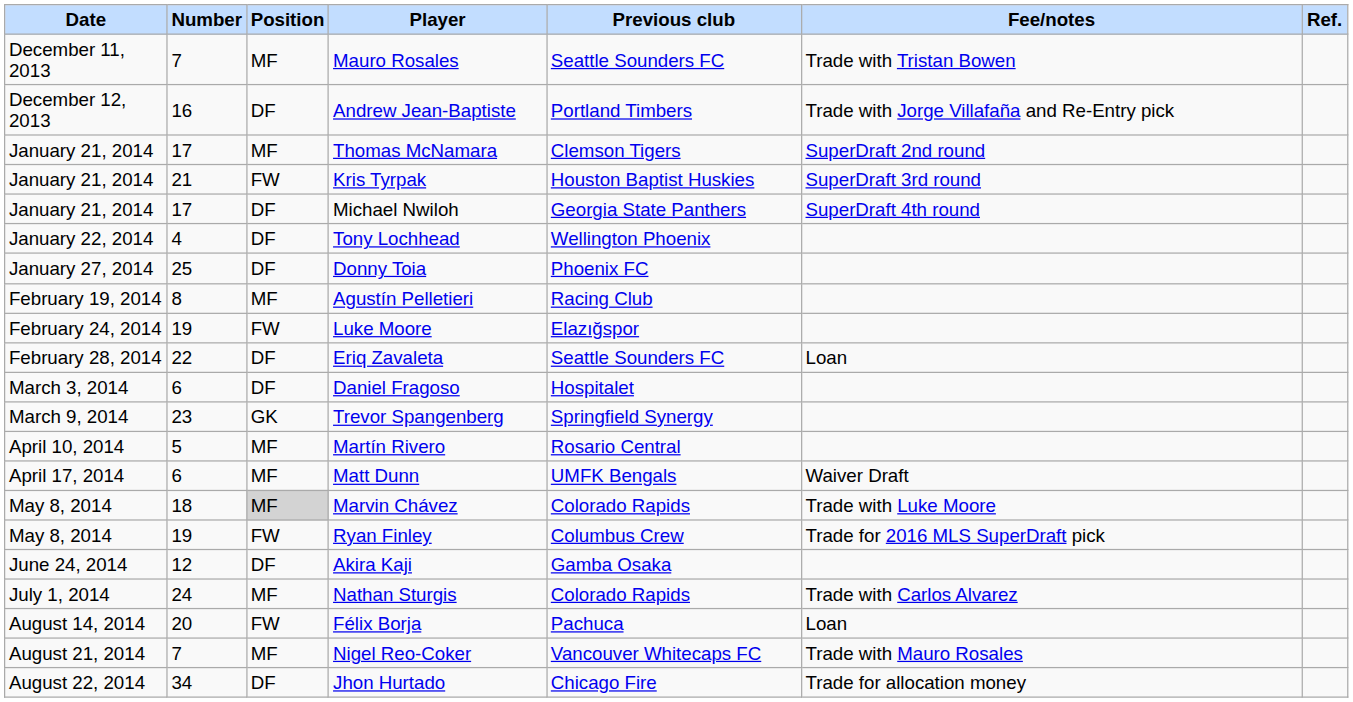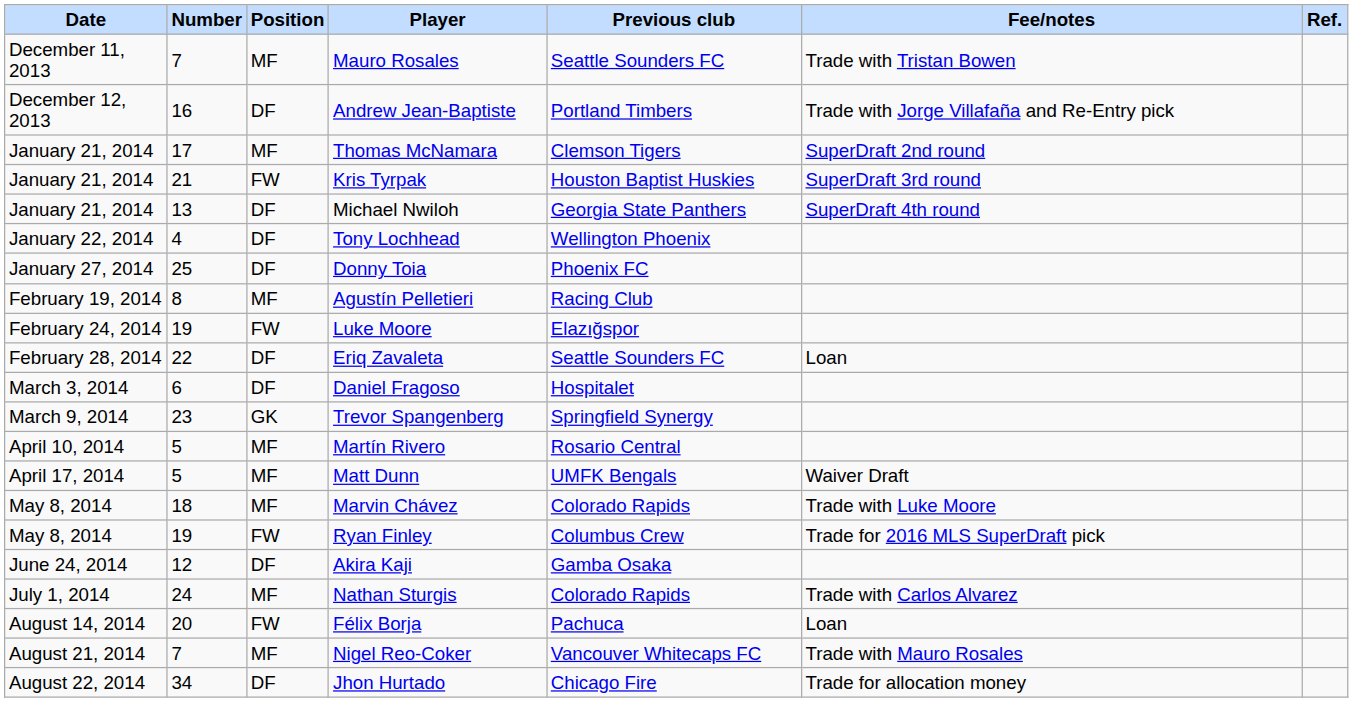 <table class="wikitable" style="text-align:left; font-size:95%;">
 <tr>
 <th style="background:#c2ddff; width:125px;">Date</th>
 <th style="background:#c2ddff; width:50px;">Number</th>
 <th style="background:#c2ddff; width:50px;">Position</th>
 <th style="background:#c2ddff; width:170px;">Player</th>
 <th style="background:#c2ddff; width:200px;">Previous club</th>
 <th style="background:#c2ddff; width:400px;">Fee/notes</th>
 <th style="background:#c2ddff; width:30px;">Ref.</th>
 </tr>
 <tr>
 <td>December 11, 2013</td>
 <td>7</td>
 <td>MF</td>
 <td> <a href='#'>Mauro Rosales</a></td>
 <td><a href='#'>Seattle Sounders FC</a></td>
 <td>Trade with <a href='#'>Tristan Bowen</a></td>
 <td></td>
 </tr>
 <tr>
 <td>December 12, 2013</td>
 <td>16</td>
 <td>DF</td>
 <td> <a href='#'>Andrew Jean-Baptiste</a></td>
 <td><a href='#'>Portland Timbers</a></td>
 <td>Trade with <a href='#'>Jorge Villafaña</a> and Re-Entry pick</td>
 <td></td>
 </tr>
 <tr>
 <td>January 21, 2014</td>
 <td>17</td>
 <td>MF</td>
 <td> <a href='#'>Thomas McNamara</a></td>
 <td><a href='#'>Clemson Tigers</a></td>
 <td><a href='#'>SuperDraft 2nd round</a></td>
 <td></td>
 </tr>
 <tr>
 <td>January 21, 2014</td>
 <td>21</td>
 <td>FW</td>
 <td> <a href='#'>Kris Tyrpak</a></td>
 <td><a href='#'>Houston Baptist Huskies</a></td>
 <td><a href='#'>SuperDraft 3rd round</a></td>
 <td></td>
 </tr>
 <tr>
 <td>January 21, 2014</td>
-<td>17</td>
+<td>13</td>
 <td>DF</td>
 <td> Michael Nwiloh</td>
 <td><a href='#'>Georgia State Panthers</a></td>
 <td><a href='#'>SuperDraft 4th round</a></td>
 <td></td>
 </tr>
 <tr>
 <td>January 22, 2014</td>
 <td>4</td>
 <td>DF</td>
 <td> <a href='#'>Tony Lochhead</a></td>
 <td> <a href='#'>Wellington Phoenix</a></td>
 <td></td>
 <td></td>
 </tr>
 <tr>
 <td>January 27, 2014</td>
 <td>25</td>
 <td>DF</td>
 <td> <a href='#'>Donny Toia</a></td>
 <td><a href='#'>Phoenix FC</a></td>
 <td></td>
 <td></td>
 </tr>
 <tr>
 <td>February 19, 2014</td>
 <td>8</td>
 <td>MF</td>
 <td> <a href='#'>Agustín Pelletieri</a></td>
 <td> <a href='#'>Racing Club</a></td>
 <td></td>
 <td></td>
 </tr>
 <tr>
 <td>February 24, 2014</td>
 <td>19</td>
 <td>FW</td>
 <td> <a href='#'>Luke Moore</a></td>
 <td> <a href='#'>Elazığspor</a></td>
 <td></td>
 <td></td>
 </tr>
 <tr>
 <td>February 28, 2014</td>
 <td>22</td>
 <td>DF</td>
 <td> <a href='#'>Eriq Zavaleta</a></td>
 <td><a href='#'>Seattle Sounders FC</a></td>
 <td>Loan</td>
 <td></td>
 </tr>
 <tr>
 <td>March 3, 2014</td>
 <td>6</td>
 <td>DF</td>
 <td> <a href='#'>Daniel Fragoso</a></td>
 <td> <a href='#'>Hospitalet</a></td>
 <td></td>
 <td></td>
 </tr>
 <tr>
 <td>March 9, 2014</td>
 <td>23</td>
 <td>GK</td>
 <td> <a href='#'>Trevor Spangenberg</a></td>
 <td><a href='#'>Springfield Synergy</a></td>
 <td></td>
 <td></td>
 </tr>
 <tr>
 <td>April 10, 2014</td>
 <td>5</td>
 <td>MF</td>
 <td> <a href='#'>Martín Rivero</a></td>
 <td> <a href='#'>Rosario Central</a></td>
 <td></td>
 <td></td>
 </tr>
 <tr>
 <td>April 17, 2014</td>
-<td>6</td>
+<td>5</td>
 <td>MF</td>
 <td> <a href='#'>Matt Dunn</a></td>
 <td><a href='#'>UMFK Bengals</a></td>
 <td>Waiver Draft</td>
 <td></td>
 </tr>
 <tr>
 <td>May 8, 2014</td>
 <td>18</td>
-<td style="background: lightgrey;">MF</td>
+<td>MF</td>
 <td> <a href='#'>Marvin Chávez</a></td>
 <td><a href='#'>Colorado Rapids</a></td>
 <td>Trade with <a href='#'>Luke Moore</a></td>
 <td></td>
 </tr>
 <tr>
 <td>May 8, 2014</td>
 <td>19</td>
 <td>FW</td>
 <td> <a href='#'>Ryan Finley</a></td>
 <td><a href='#'>Columbus Crew</a></td>
 <td>Trade for <a href='#'>2016 MLS SuperDraft</a> pick</td>
 <td></td>
 </tr>
 <tr>
 <td>June 24, 2014</td>
 <td>12</td>
 <td>DF</td>
 <td> <a href='#'>Akira Kaji</a></td>
 <td> <a href='#'>Gamba Osaka</a></td>
 <td></td>
 <td></td>
 </tr>
 <tr>
 <td>July 1, 2014</td>
 <td>24</td>
 <td>MF</td>
 <td> <a href='#'>Nathan Sturgis</a></td>
 <td><a href='#'>Colorado Rapids</a></td>
 <td>Trade with <a href='#'>Carlos Alvarez</a></td>
 <td></td>
 </tr>
 <tr>
 <td>August 14, 2014</td>
 <td>20</td>
 <td>FW</td>
 <td> <a href='#'>Félix Borja</a></td>
 <td> <a href='#'>Pachuca</a></td>
 <td>Loan</td>
 <td></td>
 </tr>
 <tr>
 <td>August 21, 2014</td>
 <td>7</td>
 <td>MF</td>
 <td> <a href='#'>Nigel Reo-Coker</a></td>
 <td><a href='#'>Vancouver Whitecaps FC</a></td>
 <td>Trade with <a href='#'>Mauro Rosales</a></td>
 <td></td>
 </tr>
 <tr>
 <td>August 22, 2014</td>
 <td>34</td>
 <td>DF</td>
 <td> <a href='#'>Jhon Hurtado</a></td>
 <td><a href='#'>Chicago Fire</a></td>
 <td>Trade for allocation money</td>
 <td></td>
 </tr>
 </table>
